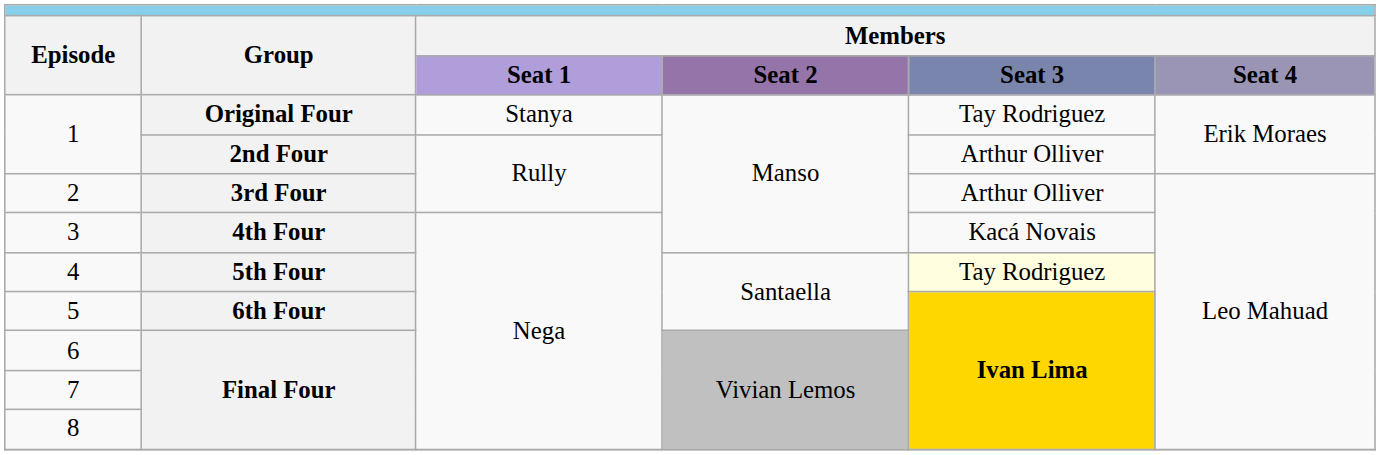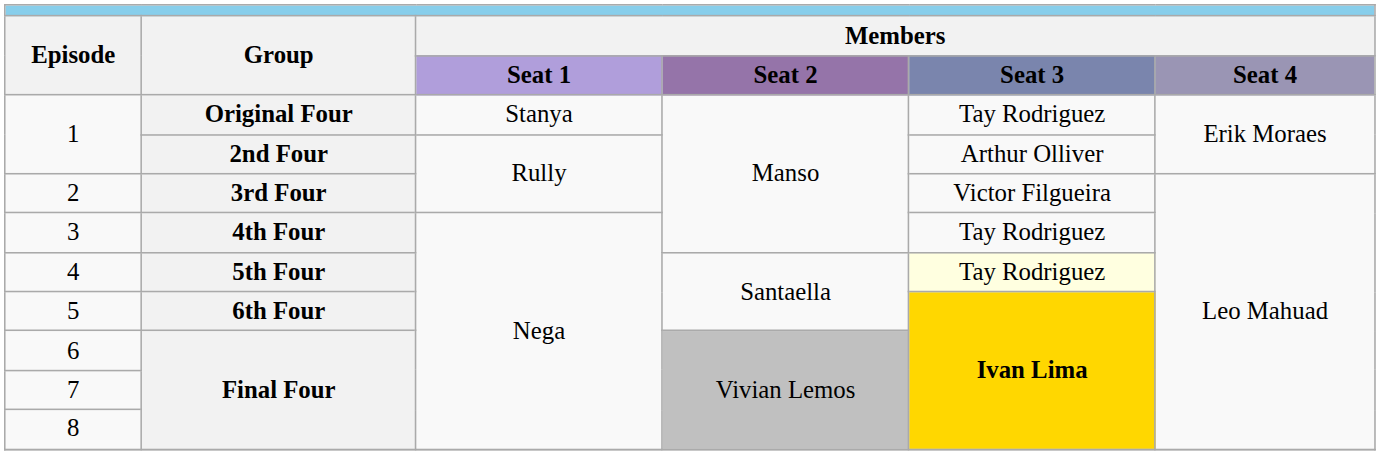 <table class="wikitable"  style="text-align:center; font-size:100%; width:70%;">
 <tr>
 <td scope="col" colspan=6 bgcolor="#87CEEB"><strong></strong></td>
 </tr>
 <tr>
 <th scope="col" width="10%" rowspan=2>Episode</th>
 <th scope="col" width="20%" rowspan=2>Group</th>
 <th colspan=4>Members</th>
 </tr>
 <tr>
 <td scope="col" width="18%" bgcolor="#B09EDB"><strong>Seat 1</strong></td>
 <td scope="col" width="18%" bgcolor="#9574A9"><strong>Seat 2</strong></td>
 <td scope="col" width="18%" bgcolor="#7A85AD"><strong>Seat 3</strong></td>
 <td scope="col" width="18%" bgcolor="#9A95B4"><strong>Seat 4</strong></td>
 </tr>
 <tr>
 <td rowspan=2>1</td>
 <th>Original Four</th>
 <td>Stanya</td>
 <td rowspan=4>Manso</td>
 <td>Tay Rodriguez</td>
 <td rowspan=2>Erik Moraes</td>
 </tr>
 <tr>
 <th>2nd Four</th>
 <td rowspan=2>Rully</td>
 <td>Arthur Olliver</td>
 </tr>
 <tr>
 <td>2</td>
 <th>3rd Four</th>
-<td>Arthur Olliver</td>
+<td>Victor Filgueira</td>
 <td rowspan=7>Leo Mahuad</td>
 </tr>
 <tr>
 <td>3</td>
 <th>4th Four</th>
 <td rowspan=6>Nega</td>
-<td>Kacá Novais</td>
+<td>Tay Rodriguez</td>
 </tr>
 <tr>
 <td>4</td>
 <th>5th Four</th>
 <td rowspan=2>Santaella</td>
 <td style="background: lightyellow;">Tay Rodriguez</td>
 </tr>
 <tr>
 <td>5</td>
 <th>6th Four</th>
 <td rowspan=4 bgcolor=FFD700><strong>Ivan Lima</strong></td>
 </tr>
 <tr>
 <td>6</td>
 <th rowspan=3>Final Four</th>
 <td rowspan=3 bgcolor=C0C0C0>Vivian Lemos</td>
 </tr>
 <tr>
 <td>7</td>
 </tr>
 <tr>
 <td>8</td>
 </tr>
 <tr>
 </tr>
 </table>
